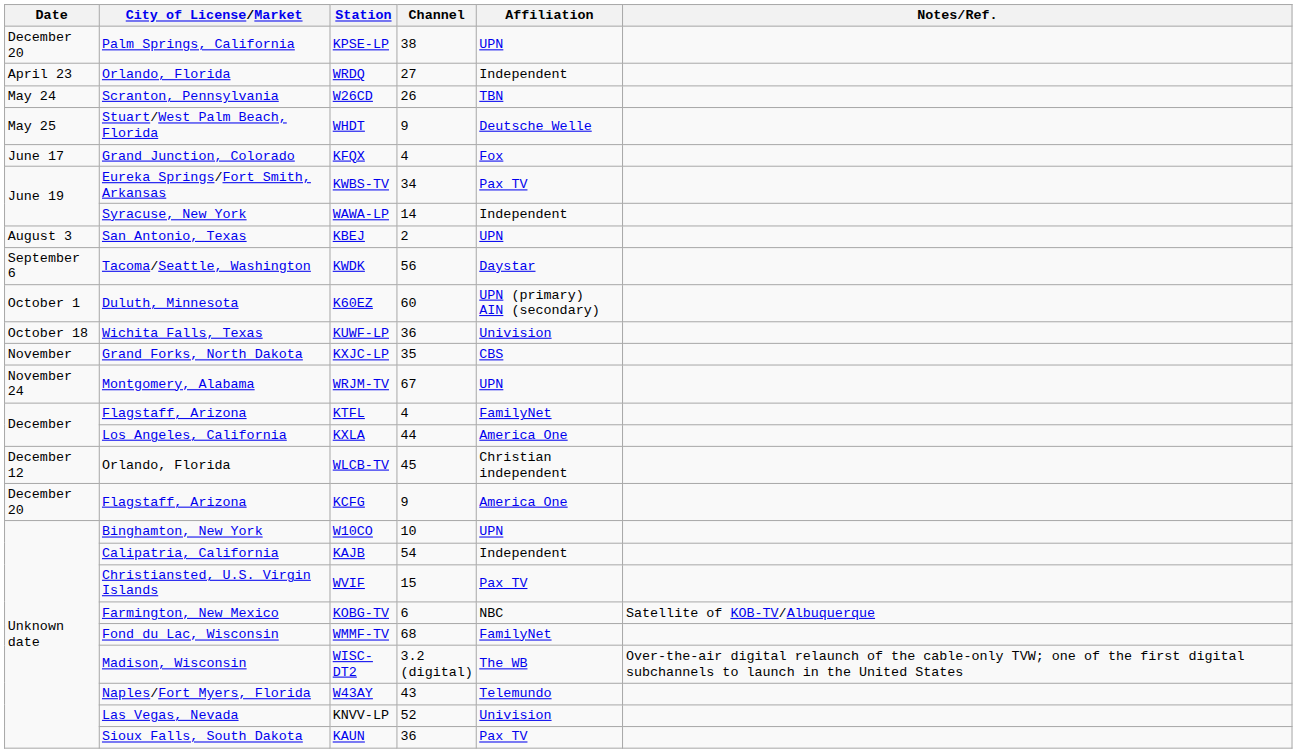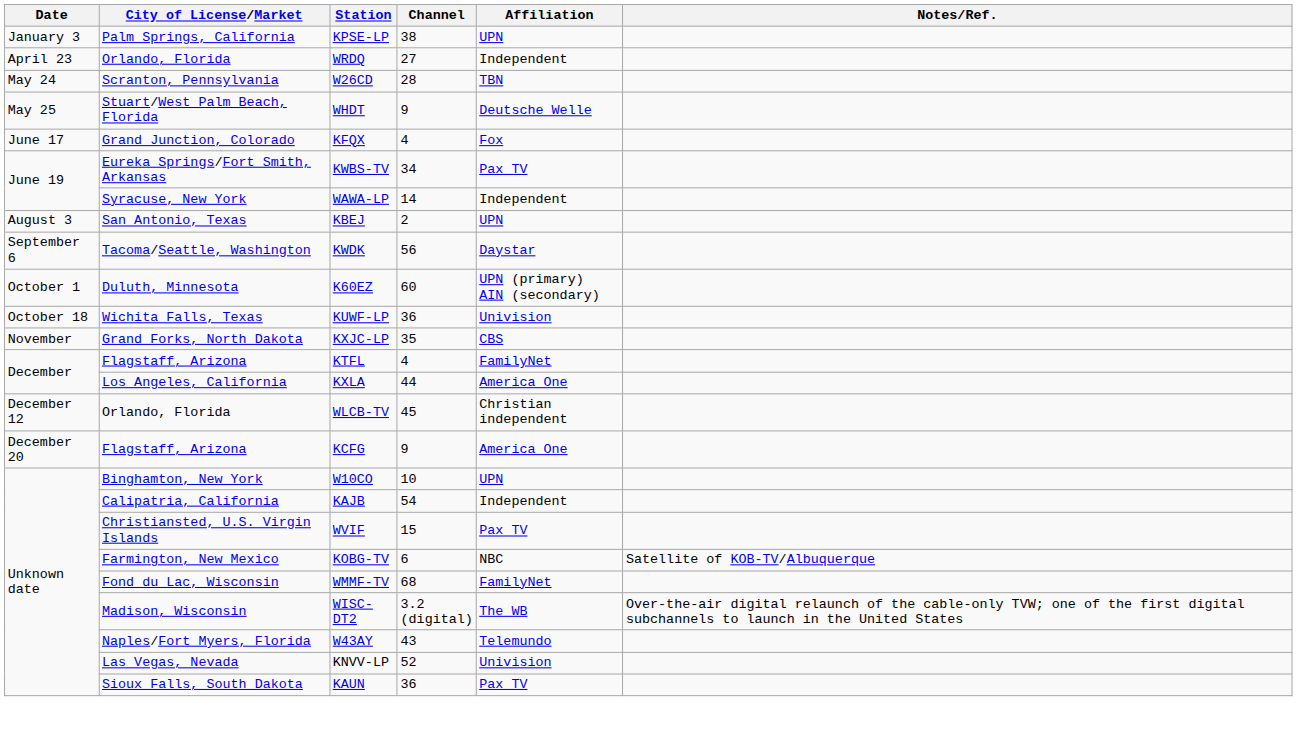 <table class="wikitable sortable">
 <tr>
 <th>Date</th>
 <th><a href='#'>City of License</a>/<a href='#'>Market</a></th>
 <th><a href='#'>Station</a></th>
 <th>Channel</th>
 <th>Affiliation</th>
 <th>Notes/Ref.</th>
 </tr>
 <tr>
-<td>December 20</td>
+<td>January 3</td>
 <td><a href='#'>Palm Springs, California</a></td>
 <td><a href='#'>KPSE-LP</a></td>
 <td>38</td>
 <td><a href='#'>UPN</a></td>
 <td></td>
 </tr>
 <tr>
 <td>April 23</td>
 <td><a href='#'>Orlando, Florida</a></td>
 <td><a href='#'>WRDQ</a></td>
 <td>27</td>
 <td>Independent</td>
 <td></td>
 </tr>
 <tr>
 <td>May 24</td>
 <td><a href='#'>Scranton, Pennsylvania</a></td>
 <td><a href='#'>W26CD</a></td>
-<td>26</td>
+<td>28</td>
 <td><a href='#'>TBN</a></td>
 <td></td>
 </tr>
 <tr>
 <td>May 25</td>
 <td><a href='#'>Stuart</a>/<a href='#'>West Palm Beach, Florida</a></td>
 <td><a href='#'>WHDT</a></td>
 <td>9</td>
 <td><a href='#'>Deutsche Welle</a></td>
 <td></td>
 </tr>
 <tr>
 <td>June 17</td>
 <td><a href='#'>Grand Junction, Colorado</a></td>
 <td><a href='#'>KFQX</a></td>
 <td>4</td>
 <td><a href='#'>Fox</a></td>
 <td></td>
 </tr>
 <tr>
 <td rowspan=2>June 19</td>
 <td><a href='#'>Eureka Springs</a>/<a href='#'>Fort Smith, Arkansas</a></td>
 <td><a href='#'>KWBS-TV</a></td>
 <td>34</td>
 <td><a href='#'>Pax TV</a></td>
 <td></td>
 </tr>
 <tr>
 <td><a href='#'>Syracuse, New York</a></td>
 <td><a href='#'>WAWA-LP</a></td>
 <td>14</td>
 <td>Independent</td>
 <td></td>
 </tr>
 <tr>
 <td>August 3</td>
 <td><a href='#'>San Antonio, Texas</a></td>
 <td><a href='#'>KBEJ</a></td>
 <td>2</td>
 <td><a href='#'>UPN</a></td>
 <td></td>
 </tr>
 <tr>
 <td>September 6</td>
 <td><a href='#'>Tacoma</a>/<a href='#'>Seattle, Washington</a></td>
 <td><a href='#'>KWDK</a></td>
 <td>56</td>
 <td><a href='#'>Daystar</a></td>
 <td></td>
 </tr>
 <tr>
 <td>October 1</td>
 <td><a href='#'>Duluth, Minnesota</a></td>
 <td><a href='#'>K60EZ</a></td>
 <td>60</td>
 <td><a href='#'>UPN</a> (primary) <br> <a href='#'>AIN</a> (secondary)</td>
 <td></td>
 </tr>
 <tr>
 <td>October 18</td>
 <td><a href='#'>Wichita Falls, Texas</a></td>
 <td><a href='#'>KUWF-LP</a></td>
 <td>36</td>
 <td><a href='#'>Univision</a></td>
 <td></td>
 </tr>
 <tr>
 <td>November</td>
 <td><a href='#'>Grand Forks, North Dakota</a></td>
 <td><a href='#'>KXJC-LP</a></td>
 <td>35</td>
 <td><a href='#'>CBS</a></td>
-<td></td>
-</tr>
-<tr>
-<td>November 24</td>
-<td><a href='#'>Montgomery, Alabama</a></td>
-<td><a href='#'>WRJM-TV</a></td>
-<td>67</td>
-<td><a href='#'>UPN</a></td>
 <td></td>
 </tr>
 <tr>
 <td rowspan=2>December</td>
 <td><a href='#'>Flagstaff, Arizona</a></td>
 <td><a href='#'>KTFL</a></td>
 <td>4</td>
 <td><a href='#'>FamilyNet</a></td>
 <td></td>
 </tr>
 <tr>
 <td><a href='#'>Los Angeles, California</a></td>
 <td><a href='#'>KXLA</a></td>
 <td>44</td>
 <td><a href='#'>America One</a></td>
 <td></td>
 </tr>
 <tr>
 <td>December 12</td>
 <td>Orlando, Florida</td>
 <td><a href='#'>WLCB-TV</a></td>
 <td>45</td>
 <td>Christian independent</td>
 <td></td>
 </tr>
 <tr>
 <td>December 20</td>
 <td><a href='#'>Flagstaff, Arizona</a></td>
 <td><a href='#'>KCFG</a></td>
 <td>9</td>
 <td><a href='#'>America One</a></td>
 <td></td>
 </tr>
 <tr>
 <td rowspan=9>Unknown date</td>
 <td><a href='#'>Binghamton, New York</a></td>
 <td><a href='#'>W10CO</a></td>
 <td>10</td>
 <td><a href='#'>UPN</a></td>
 <td></td>
 </tr>
 <tr>
 <td><a href='#'>Calipatria, California</a></td>
 <td><a href='#'>KAJB</a></td>
 <td>54</td>
 <td>Independent</td>
 <td></td>
 </tr>
 <tr>
 <td><a href='#'>Christiansted, U.S. Virgin Islands</a></td>
 <td><a href='#'>WVIF</a></td>
 <td>15</td>
 <td><a href='#'>Pax TV</a></td>
 <td></td>
 </tr>
 <tr>
 <td><a href='#'>Farmington, New Mexico</a></td>
 <td><a href='#'>KOBG-TV</a></td>
 <td>6</td>
 <td>NBC</td>
 <td>Satellite of <a href='#'>KOB-TV</a>/<a href='#'>Albuquerque</a></td>
 </tr>
 <tr>
 <td><a href='#'>Fond du Lac, Wisconsin</a></td>
 <td><a href='#'>WMMF-TV</a></td>
 <td>68</td>
 <td><a href='#'>FamilyNet</a></td>
 <td></td>
 </tr>
 <tr>
 <td><a href='#'>Madison, Wisconsin</a></td>
 <td><a href='#'>WISC-DT2</a></td>
 <td>3.2 <br> (digital)</td>
 <td><a href='#'>The WB</a></td>
 <td>Over-the-air digital relaunch of the cable-only TVW; one of the first digital subchannels to launch in the United States</td>
 </tr>
 <tr>
 <td><a href='#'>Naples</a>/<a href='#'>Fort Myers, Florida</a></td>
 <td><a href='#'>W43AY</a></td>
 <td>43</td>
 <td><a href='#'>Telemundo</a></td>
 <td></td>
 </tr>
 <tr>
 <td><a href='#'>Las Vegas, Nevada</a></td>
 <td>KNVV-LP</td>
 <td>52</td>
 <td><a href='#'>Univision</a></td>
 <td></td>
 </tr>
 <tr>
 <td><a href='#'>Sioux Falls, South Dakota</a></td>
 <td><a href='#'>KAUN</a></td>
 <td>36</td>
 <td><a href='#'>Pax TV</a></td>
 <td></td>
 </tr>
 </table>
